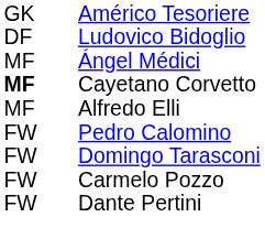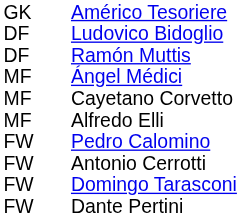 <table style="font-size:90%; margin:0.2em auto;" cellspacing="0" cellpadding="0">
 <tr>
 <th width="25"></th>
 <th width="25"></th>
 </tr>
 <tr>
 <td>GK</td>
 <td></td>
 <td> <a href='#'>Américo Tesoriere</a></td>
 </tr>
 <tr>
 <td>DF</td>
 <td></td>
 <td> <a href='#'>Ludovico Bidoglio</a></td>
 </tr>
 <tr>
+<td>DF</td>
+<td></td>
+<td> <a href='#'>Ramón Muttis</a></td>
+</tr>
+<tr>
 <td>MF</td>
 <td></td>
 <td> <a href='#'>Ángel Médici</a></td>
 </tr>
 <tr>
-<td><strong>MF</strong></td>
+<td>MF</td>
 <td></td>
 <td> Cayetano Corvetto</td>
 </tr>
 <tr>
 <td>MF</td>
 <td></td>
 <td> Alfredo Elli</td>
 </tr>
 <tr>
 <td>FW</td>
 <td></td>
 <td> <a href='#'>Pedro Calomino</a></td>
 </tr>
 <tr>
 <td>FW</td>
 <td></td>
-<td> <a href='#'>Domingo Tarasconi</a></td>
+<td> Antonio Cerrotti</td>
 </tr>
 <tr>
 <td>FW</td>
 <td></td>
-<td> Carmelo Pozzo</td>
+<td> <a href='#'>Domingo Tarasconi</a></td>
 </tr>
 <tr>
 <td>FW</td>
 <td></td>
 <td> Dante Pertini</td>
 </tr>
 </table>
